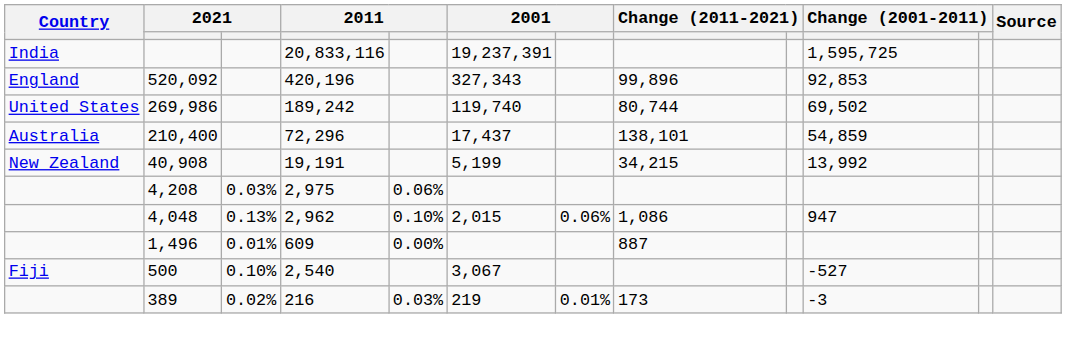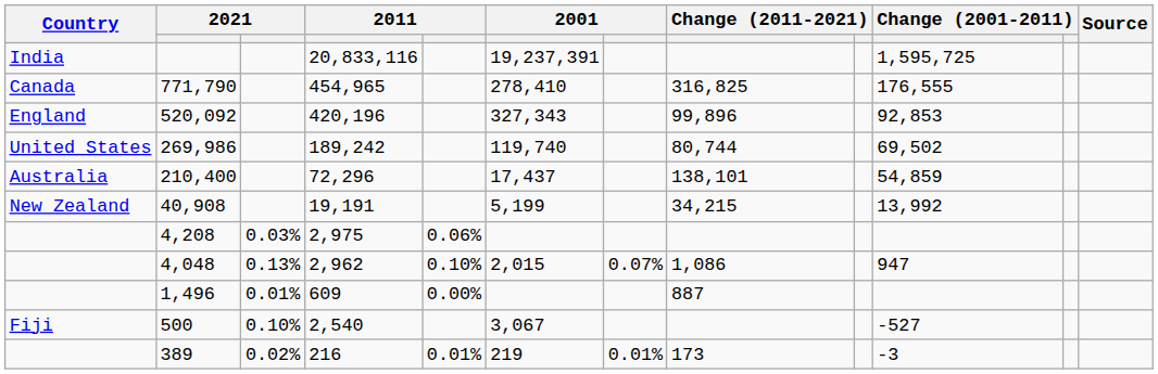 <table class="wikitable collapsible sortable col1left">
 <tr>
 <th rowspan="2"><a href='#'>Country</a></th>
 <th colspan="2">2021</th>
 <th colspan="2">2011</th>
 <th colspan="2">2001</th>
 <th colspan="2">Change (2011-2021)</th>
 <th colspan="2">Change (2001-2011)</th>
 <th rowspan="2">Source</th>
 </tr>
 <tr>
 <th><a href='#'></a></th>
 <th></th>
 <th></th>
 <th></th>
 <th></th>
 <th></th>
 <th></th>
 <th></th>
 <th></th>
 <th></th>
 </tr>
 <tr>
 <td> <a href='#'>India</a></td>
 <td></td>
 <td></td>
 <td>20,833,116</td>
 <td></td>
 <td>19,237,391</td>
 <td></td>
 <td></td>
 <td></td>
 <td>1,595,725</td>
+<td></td>
+<td></td>
+</tr>
+<tr>
+<td> <a href='#'>Canada</a></td>
+<td>771,790</td>
+<td></td>
+<td>454,965</td>
+<td></td>
+<td>278,410</td>
+<td></td>
+<td>316,825</td>
+<td></td>
+<td>176,555</td>
 <td></td>
 <td></td>
 </tr>
 <tr>
 <td> <a href='#'>England</a></td>
 <td>520,092</td>
 <td></td>
 <td>420,196</td>
 <td></td>
 <td>327,343</td>
 <td></td>
 <td>99,896</td>
 <td></td>
 <td>92,853</td>
 <td></td>
 <td></td>
 </tr>
 <tr>
 <td> <a href='#'>United States</a></td>
 <td>269,986</td>
 <td></td>
 <td>189,242</td>
 <td></td>
 <td>119,740</td>
 <td></td>
 <td>80,744</td>
 <td></td>
 <td>69,502</td>
 <td></td>
 <td></td>
 </tr>
 <tr>
 <td> <a href='#'>Australia</a></td>
 <td>210,400</td>
 <td></td>
 <td>72,296</td>
 <td></td>
 <td>17,437</td>
 <td></td>
 <td>138,101</td>
 <td></td>
 <td>54,859</td>
 <td></td>
 <td></td>
 </tr>
 <tr>
 <td> <a href='#'>New Zealand</a></td>
 <td>40,908</td>
 <td></td>
 <td>19,191</td>
 <td></td>
 <td>5,199</td>
 <td></td>
 <td>34,215</td>
 <td></td>
 <td>13,992</td>
 <td></td>
 <td></td>
 </tr>
 <tr>
 <td></td>
 <td>4,208</td>
 <td>0.03%</td>
 <td>2,975</td>
 <td>0.06%</td>
 <td></td>
 <td></td>
 <td></td>
 <td></td>
 <td></td>
 <td></td>
 <td></td>
 </tr>
 <tr>
 <td></td>
 <td>4,048</td>
 <td>0.13%</td>
 <td>2,962</td>
 <td>0.10%</td>
 <td>2,015</td>
-<td>0.06%</td>
+<td>0.07%</td>
 <td>1,086</td>
 <td></td>
 <td>947</td>
 <td></td>
 <td></td>
 </tr>
 <tr>
 <td></td>
 <td>1,496</td>
 <td>0.01%</td>
 <td>609</td>
 <td>0.00%</td>
 <td></td>
 <td></td>
 <td>887</td>
 <td></td>
 <td></td>
 <td></td>
 <td></td>
 </tr>
 <tr>
 <td> <a href='#'>Fiji</a></td>
 <td>500</td>
 <td>0.10%</td>
 <td>2,540</td>
 <td></td>
 <td>3,067</td>
 <td></td>
 <td></td>
 <td></td>
 <td>-527</td>
 <td></td>
 <td></td>
 </tr>
 <tr>
 <td></td>
 <td>389</td>
 <td>0.02%</td>
 <td>216</td>
-<td>0.03%</td>
+<td>0.01%</td>
 <td>219</td>
 <td>0.01%</td>
 <td>173</td>
 <td></td>
 <td>-3</td>
 <td></td>
 <td></td>
 </tr>
 </table>
